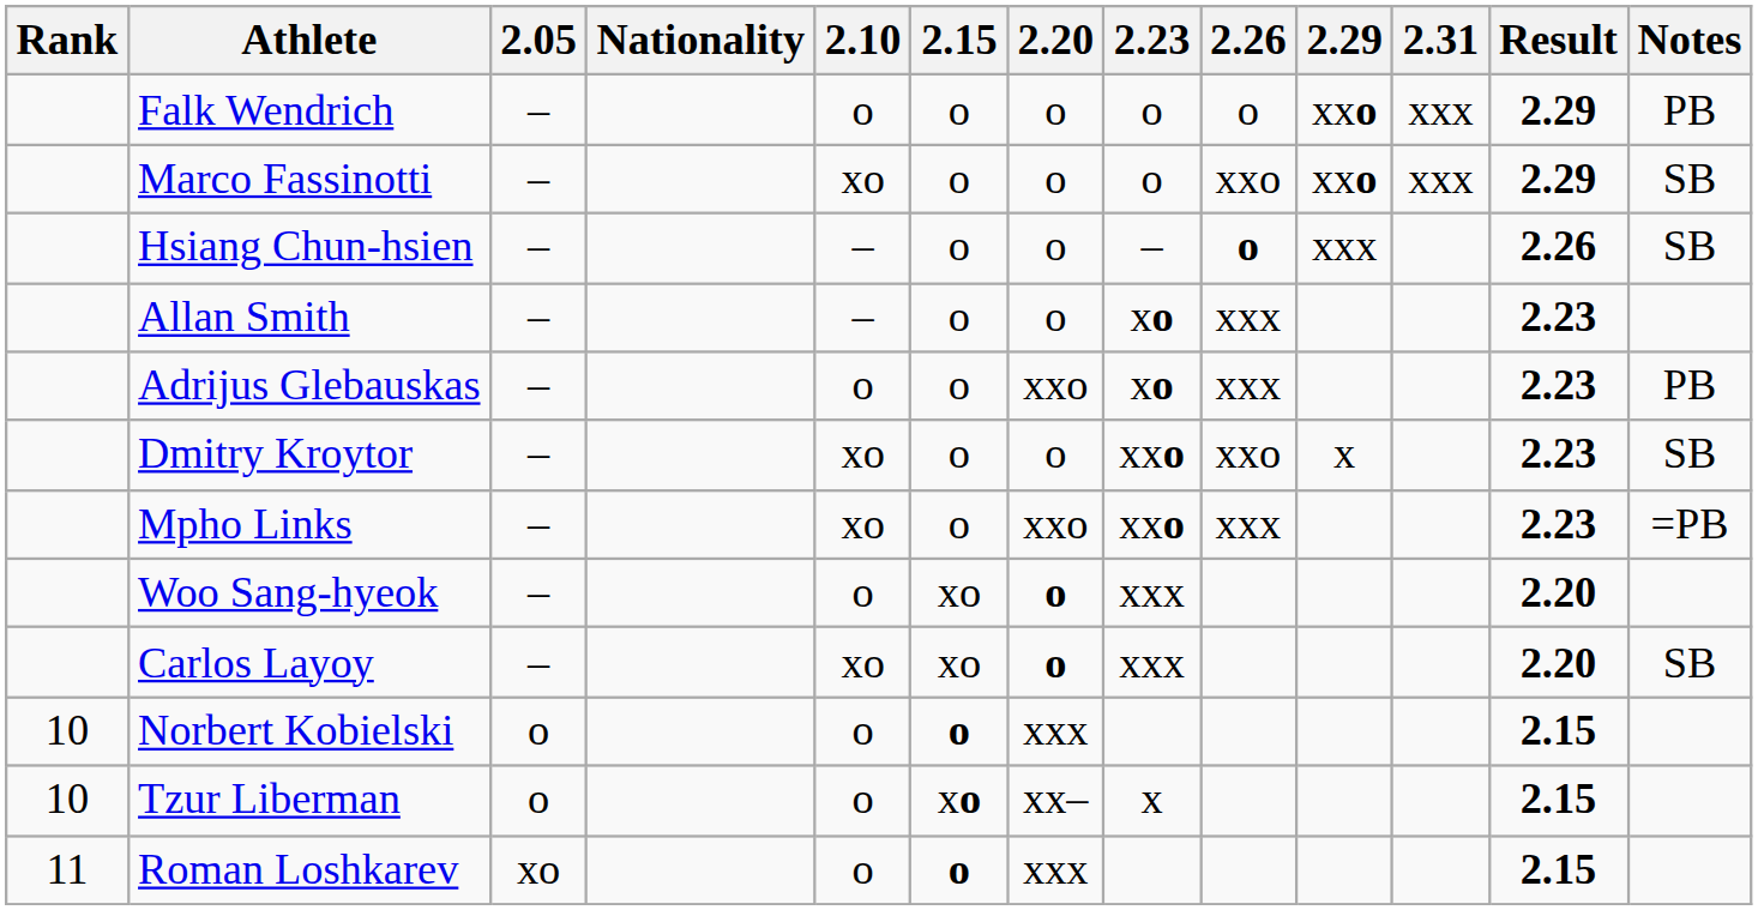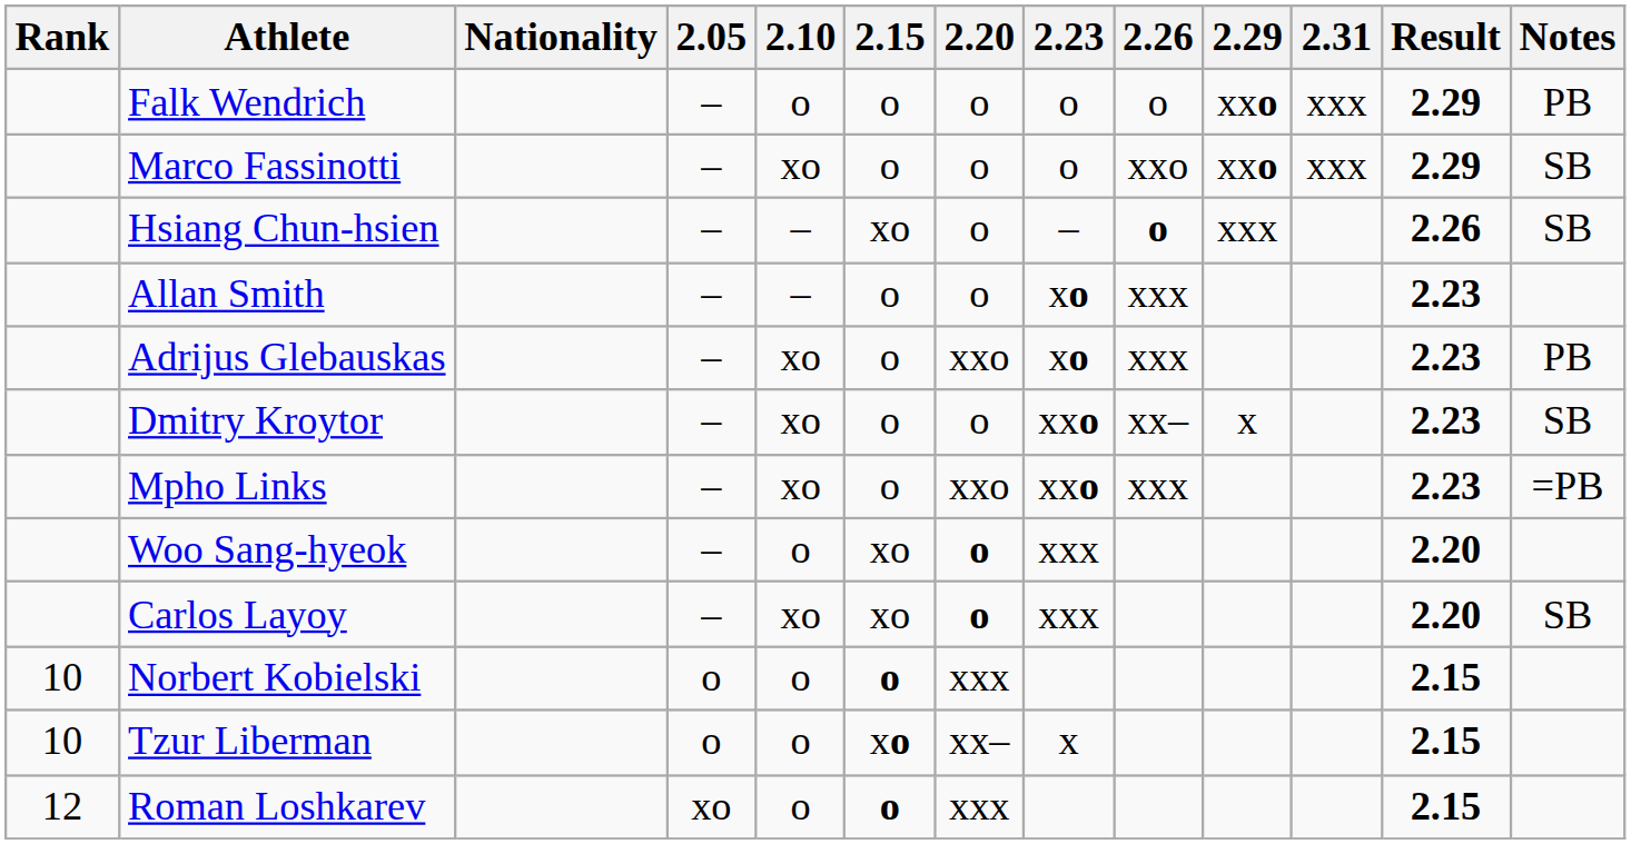 <table class="wikitable sortable" style="text-align:center">
 <tr>
 <th>Rank</th>
 <th>Athlete</th>
+<th>Nationality</th>
 <th>2.05</th>
-<th>Nationality</th>
 <th>2.10</th>
 <th>2.15</th>
 <th>2.20</th>
 <th>2.23</th>
 <th>2.26</th>
 <th>2.29</th>
 <th>2.31</th>
 <th>Result</th>
 <th>Notes</th>
 </tr>
 <tr>
 <td></td>
 <td align="left"><a href='#'>Falk Wendrich</a></td>
+<td align=left></td>
 <td>–</td>
-<td align=left></td>
 <td>o</td>
 <td>o</td>
 <td>o</td>
 <td>o</td>
 <td>o</td>
 <td>xx<strong>o</strong></td>
 <td>xxx</td>
 <td><strong>2.29</strong></td>
 <td>PB</td>
 </tr>
 <tr>
 <td></td>
 <td align="left"><a href='#'>Marco Fassinotti</a></td>
+<td align=left></td>
 <td>–</td>
-<td align=left></td>
 <td>xo</td>
 <td>o</td>
 <td>o</td>
 <td>o</td>
 <td>xxo</td>
 <td>xx<strong>o</strong></td>
 <td>xxx</td>
 <td><strong>2.29</strong></td>
 <td>SB</td>
 </tr>
 <tr>
 <td></td>
 <td align="left"><a href='#'>Hsiang Chun-hsien</a></td>
-<td>–</td>
 <td align=left></td>
 <td>–</td>
-<td>o</td>
+<td>–</td>
+<td>xo</td>
 <td>o</td>
 <td>–</td>
 <td><strong>o</strong></td>
 <td>xxx</td>
 <td></td>
 <td><strong>2.26</strong></td>
 <td>SB</td>
 </tr>
 <tr>
 <td></td>
 <td align="left"><a href='#'>Allan Smith</a></td>
+<td align=left></td>
 <td>–</td>
-<td align=left></td>
 <td>–</td>
 <td>o</td>
 <td>o</td>
 <td>x<strong>o</strong></td>
 <td>xxx</td>
 <td></td>
 <td></td>
 <td><strong>2.23</strong></td>
 <td></td>
 </tr>
 <tr>
 <td></td>
 <td align="left"><a href='#'>Adrijus Glebauskas</a></td>
+<td align=left></td>
 <td>–</td>
-<td align=left></td>
-<td>o</td>
+<td>xo</td>
 <td>o</td>
 <td>xxo</td>
 <td>x<strong>o</strong></td>
 <td>xxx</td>
 <td></td>
 <td></td>
 <td><strong>2.23</strong></td>
 <td>PB</td>
 </tr>
 <tr>
 <td></td>
 <td align="left"><a href='#'>Dmitry Kroytor</a></td>
+<td align=left></td>
 <td>–</td>
-<td align=left></td>
 <td>xo</td>
 <td>o</td>
 <td>o</td>
 <td>xx<strong>o</strong></td>
-<td>xxo</td>
+<td>xx–</td>
 <td>x</td>
 <td></td>
 <td><strong>2.23</strong></td>
 <td>SB</td>
 </tr>
 <tr>
 <td></td>
 <td align="left"><a href='#'>Mpho Links</a></td>
+<td align=left></td>
 <td>–</td>
-<td align=left></td>
 <td>xo</td>
 <td>o</td>
 <td>xxo</td>
 <td>xx<strong>o</strong></td>
 <td>xxx</td>
 <td></td>
 <td></td>
 <td><strong>2.23</strong></td>
 <td>=PB</td>
 </tr>
 <tr>
 <td></td>
 <td align="left"><a href='#'>Woo Sang-hyeok</a></td>
+<td align=left></td>
 <td>–</td>
-<td align=left></td>
 <td>o</td>
 <td>xo</td>
 <td><strong>o</strong></td>
 <td>xxx</td>
 <td></td>
 <td></td>
 <td></td>
 <td><strong>2.20</strong></td>
 <td></td>
 </tr>
 <tr>
 <td></td>
 <td align="left"><a href='#'>Carlos Layoy</a></td>
+<td align=left></td>
 <td>–</td>
-<td align=left></td>
 <td>xo</td>
 <td>xo</td>
 <td><strong>o</strong></td>
 <td>xxx</td>
 <td></td>
 <td></td>
 <td></td>
 <td><strong>2.20</strong></td>
 <td>SB</td>
 </tr>
 <tr>
 <td>10</td>
 <td align="left"><a href='#'>Norbert Kobielski</a></td>
+<td align=left></td>
 <td>o</td>
-<td align=left></td>
 <td>o</td>
 <td><strong>o</strong></td>
 <td>xxx</td>
 <td></td>
 <td></td>
 <td></td>
 <td></td>
 <td><strong>2.15</strong></td>
 <td></td>
 </tr>
 <tr>
 <td>10</td>
 <td align="left"><a href='#'>Tzur Liberman</a></td>
+<td align=left></td>
 <td>o</td>
-<td align=left></td>
 <td>o</td>
 <td>x<strong>o</strong></td>
 <td>xx–</td>
 <td>x</td>
 <td></td>
 <td></td>
 <td></td>
 <td><strong>2.15</strong></td>
 <td></td>
 </tr>
 <tr>
-<td>11</td>
+<td>12</td>
 <td align="left"><a href='#'>Roman Loshkarev</a></td>
+<td align=left></td>
 <td>xo</td>
-<td align=left></td>
 <td>o</td>
 <td><strong>o</strong></td>
 <td>xxx</td>
 <td></td>
 <td></td>
 <td></td>
 <td></td>
 <td><strong>2.15</strong></td>
 <td></td>
 </tr>
 </table>
